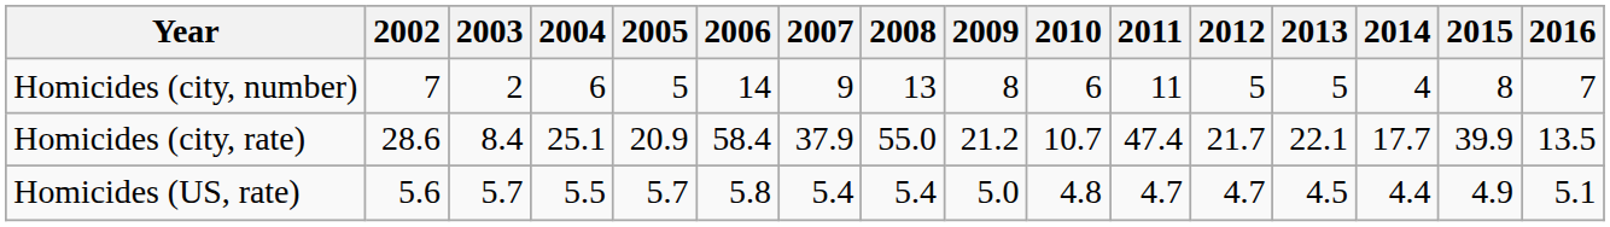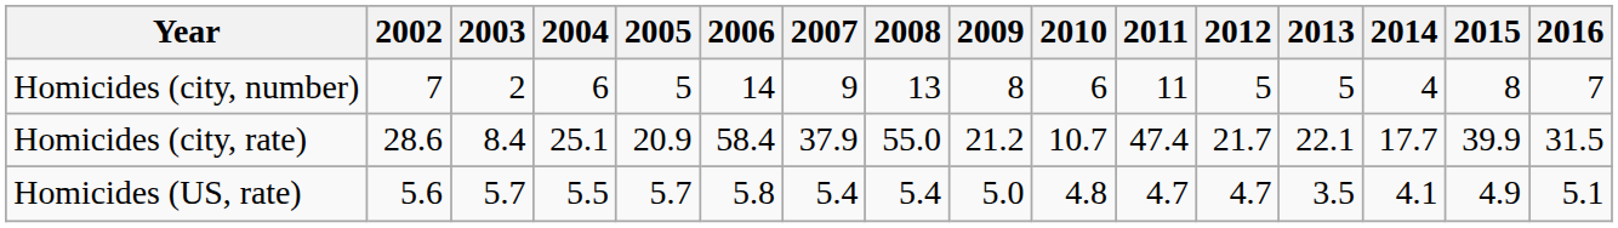 <table class="wikitable">
 <tr>
 <th>Year</th>
 <th>2002</th>
 <th>2003</th>
 <th>2004</th>
 <th>2005</th>
 <th>2006</th>
 <th>2007</th>
 <th>2008</th>
 <th>2009</th>
 <th>2010</th>
 <th>2011</th>
 <th>2012</th>
 <th>2013</th>
 <th>2014</th>
 <th>2015</th>
 <th>2016</th>
 </tr>
 <tr>
 <td>Homicides (city, number)</td>
 <td align=right>7</td>
 <td align=right>2</td>
 <td align=right>6</td>
 <td align=right>5</td>
 <td align=right>14</td>
 <td align=right>9</td>
 <td align=right>13</td>
 <td align=right>8</td>
 <td align=right>6</td>
 <td align=right>11</td>
 <td align=right>5</td>
 <td align=right>5</td>
 <td align=right>4</td>
 <td align=right>8</td>
 <td align=right>7</td>
 </tr>
 <tr>
 <td>Homicides (city, rate)</td>
 <td align=right>28.6</td>
 <td align=right>8.4</td>
 <td align=right>25.1</td>
 <td align=right>20.9</td>
 <td align=right>58.4</td>
 <td align=right>37.9</td>
 <td align=right>55.0</td>
 <td align=right>21.2</td>
 <td align=right>10.7</td>
 <td align=right>47.4</td>
 <td align=right>21.7</td>
 <td align=right>22.1</td>
 <td align=right>17.7</td>
 <td align=right>39.9</td>
-<td align=right>13.5</td>
+<td align=right>31.5</td>
 </tr>
 <tr>
 <td>Homicides (US, rate)</td>
 <td align=right>5.6</td>
 <td align=right>5.7</td>
 <td align=right>5.5</td>
 <td align=right>5.7</td>
 <td align=right>5.8</td>
 <td align=right>5.4</td>
 <td align=right>5.4</td>
 <td align=right>5.0</td>
 <td align=right>4.8</td>
 <td align=right>4.7</td>
 <td align=right>4.7</td>
-<td align=right>4.5</td>
-<td align=right>4.4</td>
+<td align=right>3.5</td>
+<td align=right>4.1</td>
 <td align=right>4.9</td>
 <td align=right>5.1</td>
 </tr>
 </table>
